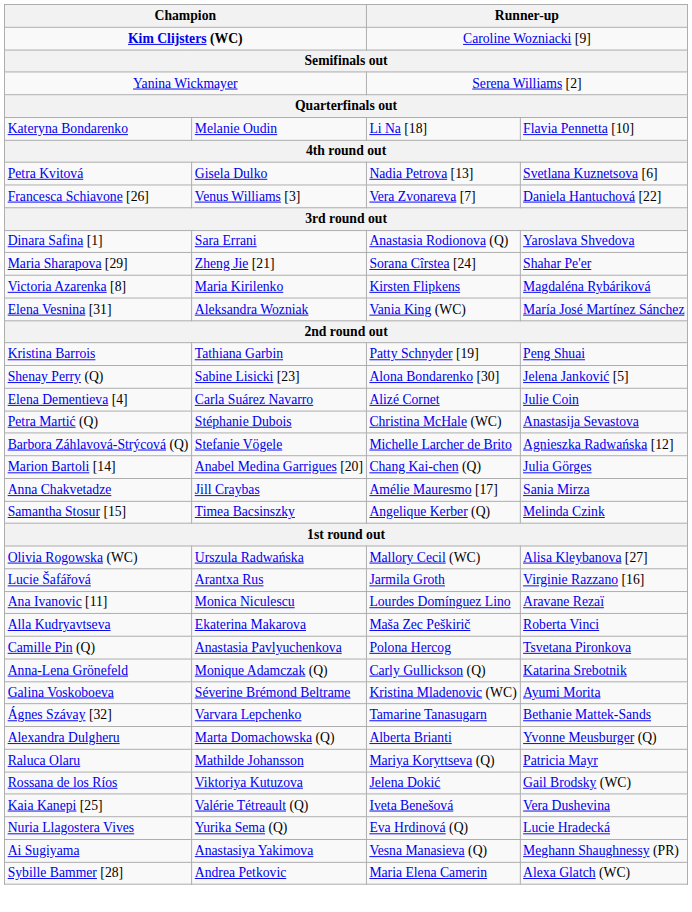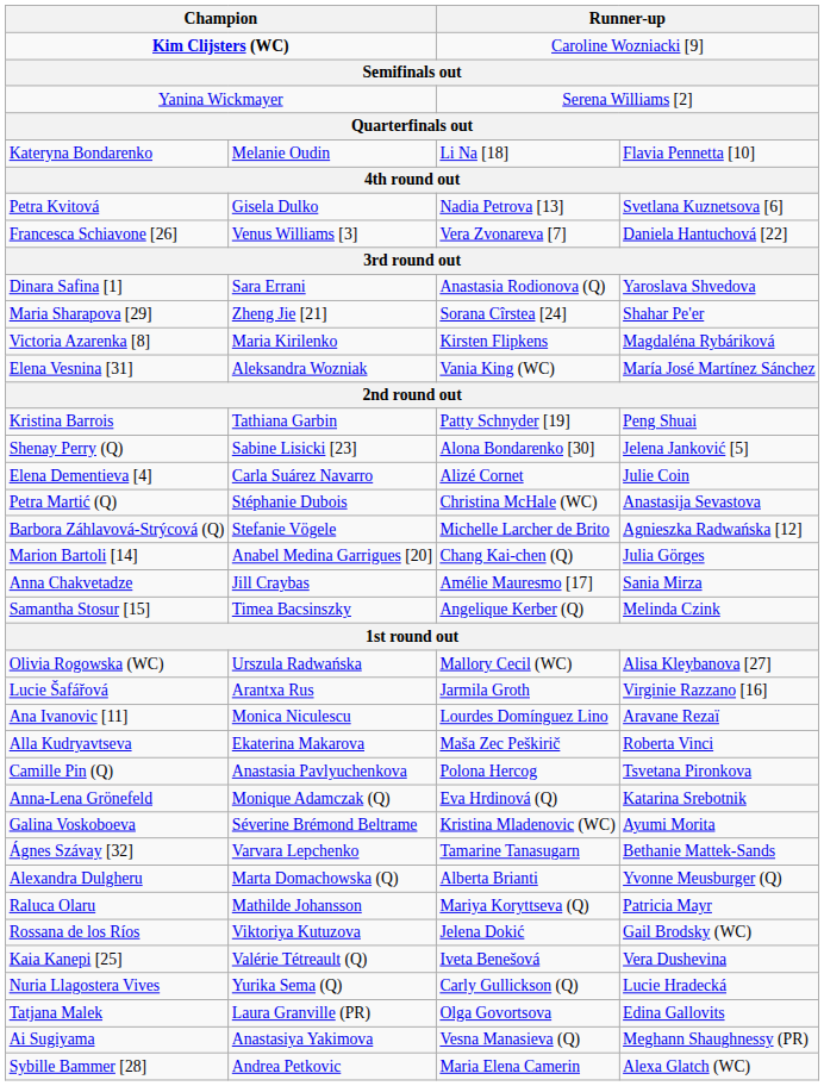 <table class="wikitable collapsible collapsed" style="font-size:90%">
 <tr>
 <th colspan="2"><strong>Champion</strong></th>
 <th colspan="2">Runner-up</th>
 </tr>
 <tr>
 <td style="text-align:center;" colspan="2"> <strong><a href='#'>Kim Clijsters</a> (WC)</strong></td>
 <td style="text-align:center;" colspan="2"> <a href='#'>Caroline Wozniacki</a> [9]</td>
 </tr>
 <tr>
 <th colspan="4">Semifinals out</th>
 </tr>
 <tr>
 <td style="text-align:center;" colspan="2"> <a href='#'>Yanina Wickmayer</a></td>
 <td style="text-align:center;" colspan="2"> <a href='#'>Serena Williams</a> [2]</td>
 </tr>
 <tr>
 <th colspan="4">Quarterfinals out</th>
 </tr>
 <tr>
 <td> <a href='#'>Kateryna Bondarenko</a></td>
 <td> <a href='#'>Melanie Oudin</a></td>
 <td> <a href='#'>Li Na</a> [18]</td>
 <td> <a href='#'>Flavia Pennetta</a> [10]</td>
 </tr>
 <tr>
 <th colspan="4">4th round out</th>
 </tr>
 <tr>
 <td> <a href='#'>Petra Kvitová</a></td>
 <td> <a href='#'>Gisela Dulko</a></td>
 <td> <a href='#'>Nadia Petrova</a> [13]</td>
 <td> <a href='#'>Svetlana Kuznetsova</a> [6]</td>
 </tr>
 <tr>
 <td> <a href='#'>Francesca Schiavone</a> [26]</td>
 <td> <a href='#'>Venus Williams</a> [3]</td>
 <td> <a href='#'>Vera Zvonareva</a> [7]</td>
 <td> <a href='#'>Daniela Hantuchová</a> [22]</td>
 </tr>
 <tr>
 <th colspan="4">3rd round out</th>
 </tr>
 <tr>
 <td> <a href='#'>Dinara Safina</a> [1]</td>
 <td> <a href='#'>Sara Errani</a></td>
 <td> <a href='#'>Anastasia Rodionova</a> (Q)</td>
 <td> <a href='#'>Yaroslava Shvedova</a></td>
 </tr>
 <tr>
 <td> <a href='#'>Maria Sharapova</a> [29]</td>
 <td> <a href='#'>Zheng Jie</a> [21]</td>
 <td> <a href='#'>Sorana Cîrstea</a> [24]</td>
 <td> <a href='#'>Shahar Pe'er</a></td>
 </tr>
 <tr>
 <td> <a href='#'>Victoria Azarenka</a> [8]</td>
 <td> <a href='#'>Maria Kirilenko</a></td>
 <td> <a href='#'>Kirsten Flipkens</a></td>
 <td> <a href='#'>Magdaléna Rybáriková</a></td>
 </tr>
 <tr>
 <td> <a href='#'>Elena Vesnina</a> [31]</td>
 <td> <a href='#'>Aleksandra Wozniak</a></td>
 <td> <a href='#'>Vania King</a> (WC)</td>
 <td> <a href='#'>María José Martínez Sánchez</a></td>
 </tr>
 <tr>
 <th colspan="4">2nd round out</th>
 </tr>
 <tr>
 <td> <a href='#'>Kristina Barrois</a></td>
 <td> <a href='#'>Tathiana Garbin</a></td>
 <td> <a href='#'>Patty Schnyder</a> [19]</td>
 <td> <a href='#'>Peng Shuai</a></td>
 </tr>
 <tr>
 <td> <a href='#'>Shenay Perry</a> (Q)</td>
 <td> <a href='#'>Sabine Lisicki</a> [23]</td>
 <td> <a href='#'>Alona Bondarenko</a> [30]</td>
 <td> <a href='#'>Jelena Janković</a> [5]</td>
 </tr>
 <tr>
 <td> <a href='#'>Elena Dementieva</a> [4]</td>
 <td> <a href='#'>Carla Suárez Navarro</a></td>
 <td> <a href='#'>Alizé Cornet</a></td>
 <td> <a href='#'>Julie Coin</a></td>
 </tr>
 <tr>
 <td> <a href='#'>Petra Martić</a> (Q)</td>
 <td> <a href='#'>Stéphanie Dubois</a></td>
 <td> <a href='#'>Christina McHale</a> (WC)</td>
 <td> <a href='#'>Anastasija Sevastova</a></td>
 </tr>
 <tr>
 <td> <a href='#'>Barbora Záhlavová-Strýcová</a> (Q)</td>
 <td> <a href='#'>Stefanie Vögele</a></td>
 <td> <a href='#'>Michelle Larcher de Brito</a></td>
 <td> <a href='#'>Agnieszka Radwańska</a> [12]</td>
 </tr>
 <tr>
 <td> <a href='#'>Marion Bartoli</a> [14]</td>
 <td> <a href='#'>Anabel Medina Garrigues</a> [20]</td>
 <td> <a href='#'>Chang Kai-chen</a> (Q)</td>
 <td> <a href='#'>Julia Görges</a></td>
 </tr>
 <tr>
 <td> <a href='#'>Anna Chakvetadze</a></td>
 <td> <a href='#'>Jill Craybas</a></td>
 <td> <a href='#'>Amélie Mauresmo</a> [17]</td>
 <td> <a href='#'>Sania Mirza</a></td>
 </tr>
 <tr>
 <td> <a href='#'>Samantha Stosur</a> [15]</td>
 <td> <a href='#'>Timea Bacsinszky</a></td>
 <td> <a href='#'>Angelique Kerber</a> (Q)</td>
 <td> <a href='#'>Melinda Czink</a></td>
 </tr>
 <tr>
 <th colspan="4">1st round out</th>
 </tr>
 <tr>
 <td> <a href='#'>Olivia Rogowska</a> (WC)</td>
 <td> <a href='#'>Urszula Radwańska</a></td>
 <td> <a href='#'>Mallory Cecil</a> (WC)</td>
 <td> <a href='#'>Alisa Kleybanova</a> [27]</td>
 </tr>
 <tr>
 <td> <a href='#'>Lucie Šafářová</a></td>
 <td> <a href='#'>Arantxa Rus</a></td>
 <td> <a href='#'>Jarmila Groth</a></td>
 <td> <a href='#'>Virginie Razzano</a> [16]</td>
 </tr>
 <tr>
 <td> <a href='#'>Ana Ivanovic</a> [11]</td>
 <td> <a href='#'>Monica Niculescu</a></td>
 <td> <a href='#'>Lourdes Domínguez Lino</a></td>
 <td> <a href='#'>Aravane Rezaï</a></td>
 </tr>
 <tr>
 <td> <a href='#'>Alla Kudryavtseva</a></td>
 <td> <a href='#'>Ekaterina Makarova</a></td>
 <td> <a href='#'>Maša Zec Peškirič</a></td>
 <td> <a href='#'>Roberta Vinci</a></td>
 </tr>
 <tr>
 <td> <a href='#'>Camille Pin</a> (Q)</td>
 <td> <a href='#'>Anastasia Pavlyuchenkova</a></td>
 <td> <a href='#'>Polona Hercog</a></td>
 <td> <a href='#'>Tsvetana Pironkova</a></td>
 </tr>
 <tr>
 <td> <a href='#'>Anna-Lena Grönefeld</a></td>
 <td> <a href='#'>Monique Adamczak</a> (Q)</td>
-<td> <a href='#'>Carly Gullickson</a> (Q)</td>
+<td> <a href='#'>Eva Hrdinová</a> (Q)</td>
 <td> <a href='#'>Katarina Srebotnik</a></td>
 </tr>
 <tr>
 <td> <a href='#'>Galina Voskoboeva</a></td>
 <td> <a href='#'>Séverine Brémond Beltrame</a></td>
 <td> <a href='#'>Kristina Mladenovic</a> (WC)</td>
 <td> <a href='#'>Ayumi Morita</a></td>
 </tr>
 <tr>
 <td> <a href='#'>Ágnes Szávay</a> [32]</td>
 <td> <a href='#'>Varvara Lepchenko</a></td>
 <td> <a href='#'>Tamarine Tanasugarn</a></td>
 <td> <a href='#'>Bethanie Mattek-Sands</a></td>
 </tr>
 <tr>
 <td> <a href='#'>Alexandra Dulgheru</a></td>
 <td> <a href='#'>Marta Domachowska</a> (Q)</td>
 <td> <a href='#'>Alberta Brianti</a></td>
 <td> <a href='#'>Yvonne Meusburger</a> (Q)</td>
 </tr>
 <tr>
 <td> <a href='#'>Raluca Olaru</a></td>
 <td> <a href='#'>Mathilde Johansson</a></td>
 <td> <a href='#'>Mariya Koryttseva</a> (Q)</td>
 <td> <a href='#'>Patricia Mayr</a></td>
 </tr>
 <tr>
 <td> <a href='#'>Rossana de los Ríos</a></td>
 <td> <a href='#'>Viktoriya Kutuzova</a></td>
 <td> <a href='#'>Jelena Dokić</a></td>
 <td> <a href='#'>Gail Brodsky</a> (WC)</td>
 </tr>
 <tr>
 <td> <a href='#'>Kaia Kanepi</a> [25]</td>
 <td> <a href='#'>Valérie Tétreault</a> (Q)</td>
 <td> <a href='#'>Iveta Benešová</a></td>
 <td> <a href='#'>Vera Dushevina</a></td>
 </tr>
 <tr>
 <td> <a href='#'>Nuria Llagostera Vives</a></td>
 <td> <a href='#'>Yurika Sema</a> (Q)</td>
-<td> <a href='#'>Eva Hrdinová</a> (Q)</td>
+<td> <a href='#'>Carly Gullickson</a> (Q)</td>
 <td> <a href='#'>Lucie Hradecká</a></td>
+</tr>
+<tr>
+<td> <a href='#'>Tatjana Malek</a></td>
+<td> <a href='#'>Laura Granville</a> (PR)</td>
+<td> <a href='#'>Olga Govortsova</a></td>
+<td> <a href='#'>Edina Gallovits</a></td>
 </tr>
 <tr>
 <td> <a href='#'>Ai Sugiyama</a></td>
 <td> <a href='#'>Anastasiya Yakimova</a></td>
 <td> <a href='#'>Vesna Manasieva</a> (Q)</td>
 <td> <a href='#'>Meghann Shaughnessy</a> (PR)</td>
 </tr>
 <tr>
 <td> <a href='#'>Sybille Bammer</a> [28]</td>
 <td> <a href='#'>Andrea Petkovic</a></td>
 <td> <a href='#'>Maria Elena Camerin</a></td>
 <td> <a href='#'>Alexa Glatch</a> (WC)</td>
 </tr>
 </table>
